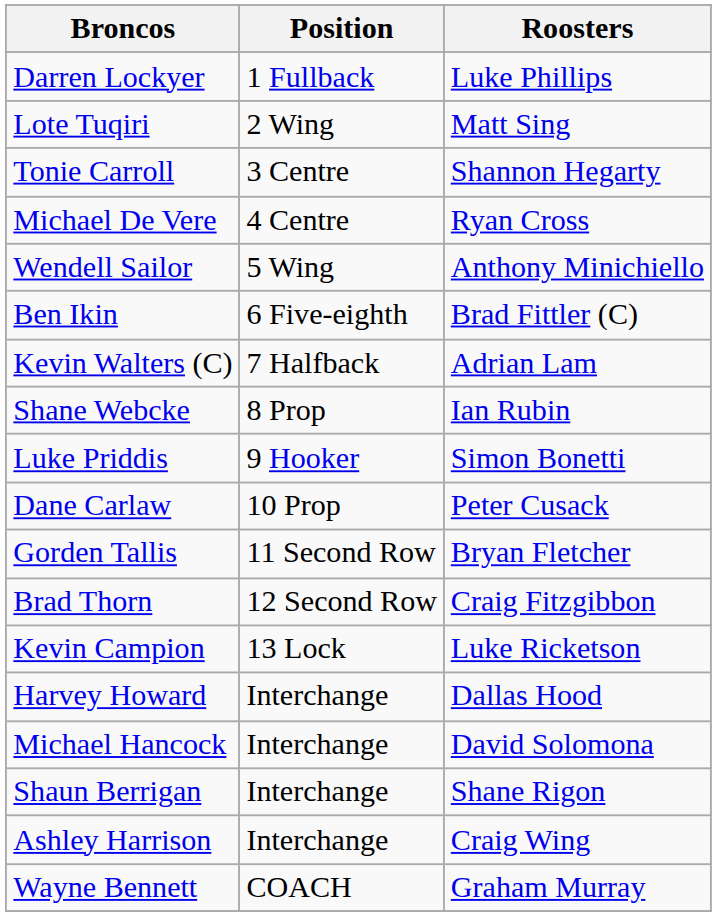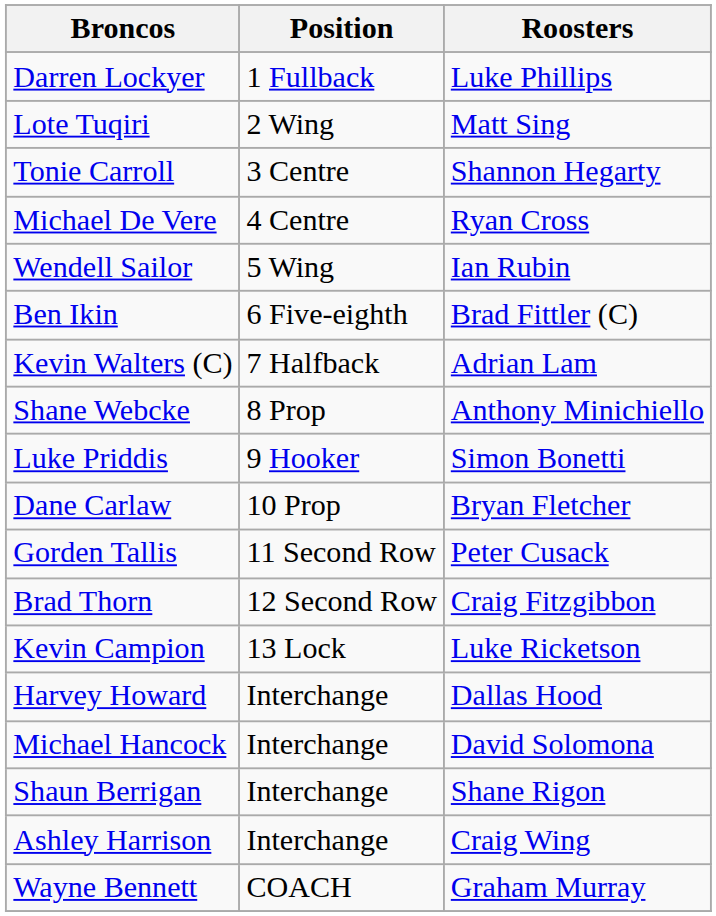 <table class="wikitable" align="right">
 <tr>
 <th>Broncos</th>
 <th>Position</th>
 <th>Roosters</th>
 </tr>
 <tr>
 <td><a href='#'>Darren Lockyer</a></td>
 <td>1 <a href='#'>Fullback</a></td>
 <td><a href='#'>Luke Phillips</a></td>
 </tr>
 <tr>
 <td><a href='#'>Lote Tuqiri</a></td>
 <td>2 Wing</td>
 <td><a href='#'>Matt Sing</a></td>
 </tr>
 <tr>
 <td><a href='#'>Tonie Carroll</a></td>
 <td>3 Centre</td>
 <td><a href='#'>Shannon Hegarty</a></td>
 </tr>
 <tr>
 <td><a href='#'>Michael De Vere</a></td>
 <td>4 Centre</td>
 <td><a href='#'>Ryan Cross</a></td>
 </tr>
 <tr>
 <td><a href='#'>Wendell Sailor</a></td>
 <td>5 Wing</td>
-<td><a href='#'>Anthony Minichiello</a></td>
+<td><a href='#'>Ian Rubin</a></td>
 </tr>
 <tr>
 <td><a href='#'>Ben Ikin</a></td>
 <td>6 Five-eighth</td>
 <td><a href='#'>Brad Fittler</a> (C)</td>
 </tr>
 <tr>
 <td><a href='#'>Kevin Walters</a> (C)</td>
 <td>7 Halfback</td>
 <td><a href='#'>Adrian Lam</a></td>
 </tr>
 <tr>
 <td><a href='#'>Shane Webcke</a></td>
 <td>8 Prop</td>
-<td><a href='#'>Ian Rubin</a></td>
+<td><a href='#'>Anthony Minichiello</a></td>
 </tr>
 <tr>
 <td><a href='#'>Luke Priddis</a></td>
 <td>9 <a href='#'>Hooker</a></td>
 <td><a href='#'>Simon Bonetti</a></td>
 </tr>
 <tr>
 <td><a href='#'>Dane Carlaw</a></td>
 <td>10 Prop</td>
-<td><a href='#'>Peter Cusack</a></td>
+<td><a href='#'>Bryan Fletcher</a></td>
 </tr>
 <tr>
 <td><a href='#'>Gorden Tallis</a></td>
 <td>11 Second Row</td>
-<td><a href='#'>Bryan Fletcher</a></td>
+<td><a href='#'>Peter Cusack</a></td>
 </tr>
 <tr>
 <td><a href='#'>Brad Thorn</a></td>
 <td>12 Second Row</td>
 <td><a href='#'>Craig Fitzgibbon</a></td>
 </tr>
 <tr>
 <td><a href='#'>Kevin Campion</a></td>
 <td>13 Lock</td>
 <td><a href='#'>Luke Ricketson</a></td>
 </tr>
 <tr>
 <td><a href='#'>Harvey Howard</a></td>
 <td>Interchange</td>
 <td><a href='#'>Dallas Hood</a></td>
 </tr>
 <tr>
 <td><a href='#'>Michael Hancock</a></td>
 <td>Interchange</td>
 <td><a href='#'>David Solomona</a></td>
 </tr>
 <tr>
 <td><a href='#'>Shaun Berrigan</a></td>
 <td>Interchange</td>
 <td><a href='#'>Shane Rigon</a></td>
 </tr>
 <tr>
 <td><a href='#'>Ashley Harrison</a></td>
 <td>Interchange</td>
 <td><a href='#'>Craig Wing</a></td>
 </tr>
 <tr>
 <td><a href='#'>Wayne Bennett</a></td>
 <td>COACH</td>
 <td><a href='#'>Graham Murray</a></td>
 </tr>
 <tr>
 </tr>
 </table>
